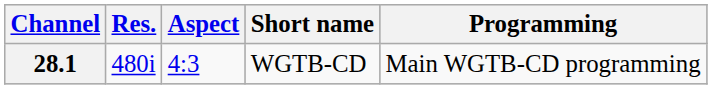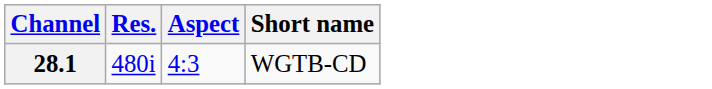 <table class="wikitable">
 <tr>
 <th><a href='#'>Channel</a></th>
 <th><a href='#'>Res.</a></th>
 <th><a href='#'>Aspect</a></th>
 <th>Short name</th>
-<th>Programming</th>
 </tr>
 <tr>
 <th scope = "row">28.1</th>
 <td><a href='#'>480i</a></td>
 <td><a href='#'>4:3</a></td>
 <td>WGTB-CD</td>
-<td>Main WGTB-CD programming</td>
 </tr>
 </table>
